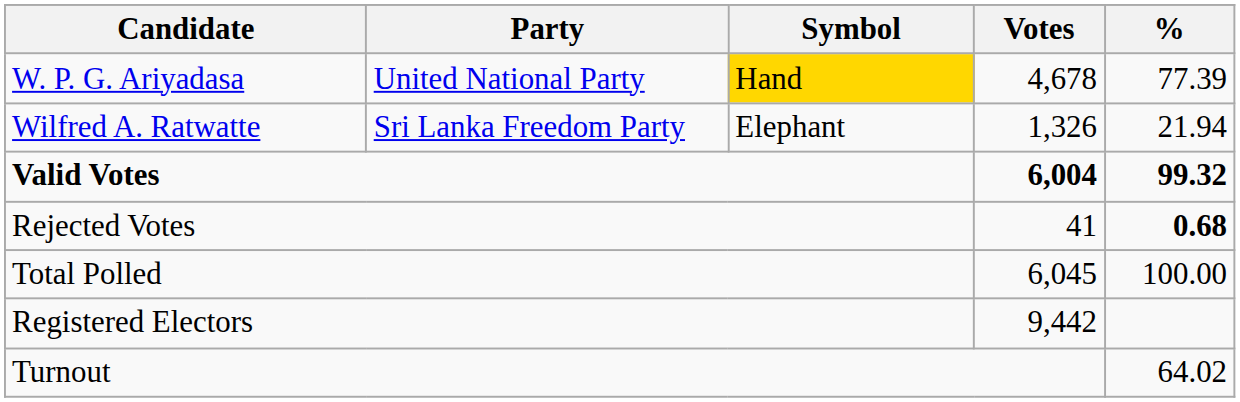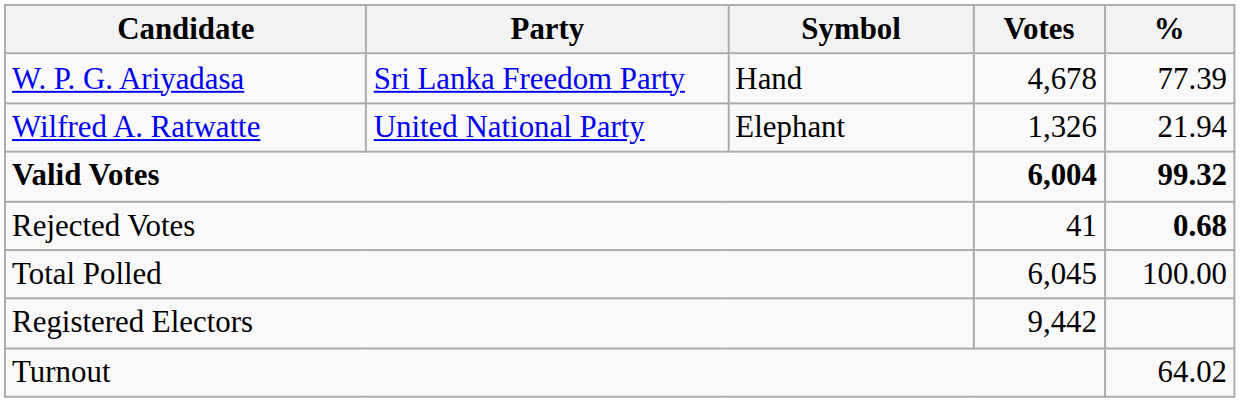 <table class="wikitable" border="1" style="text-align:right;">
 <tr>
 <th align=left width="180">Candidate</th>
 <th align=left width="180">Party</th>
 <th align=left width="120">Symbol</th>
 <th align=left width="60">Votes</th>
 <th align=left width="60">%</th>
 </tr>
 <tr>
 <td align=left><a href='#'>W. P. G. Ariyadasa</a></td>
-<td align=left><a href='#'>United National Party</a></td>
-<td align=left style="background: gold;">Hand</td>
+<td align=left><a href='#'>Sri Lanka Freedom Party</a></td>
+<td align=left>Hand</td>
 <td align=right>4,678</td>
 <td align=right>77.39</td>
 </tr>
 <tr>
 <td align=left><a href='#'>Wilfred A. Ratwatte</a></td>
-<td align=left><a href='#'>Sri Lanka Freedom Party</a></td>
+<td align=left><a href='#'>United National Party</a></td>
 <td align=left>Elephant</td>
 <td align=right>1,326</td>
 <td align=right>21.94</td>
 </tr>
 <tr>
 <td align=left colspan=3><strong>Valid Votes</strong></td>
 <td align=right><strong>6,004</strong></td>
 <td align=right><strong>99.32</strong></td>
 </tr>
 <tr>
 <td align=left colspan=3>Rejected Votes</td>
 <td align=right>41</td>
 <td align=right><strong>0.68</strong></td>
 </tr>
 <tr>
 <td align=left colspan=3>Total Polled</td>
 <td align=right>6,045</td>
 <td align=right>100.00</td>
 </tr>
 <tr>
 <td align=left colspan=3>Registered Electors</td>
 <td align=right>9,442</td>
 <td></td>
 </tr>
 <tr>
 <td align=left colspan=4>Turnout</td>
 <td align=right>64.02</td>
 </tr>
 </table>
